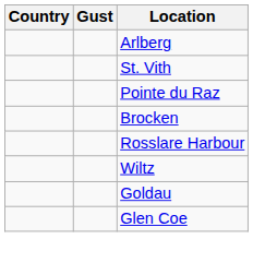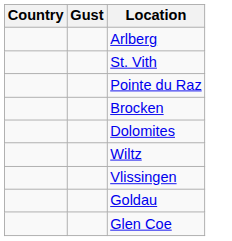 <table class="wikitable sortable">
 <tr>
 <th>Country</th>
 <th>Gust</th>
 <th>Location</th>
 </tr>
 <tr>
 <td></td>
 <td></td>
 <td><a href='#'>Arlberg</a></td>
 </tr>
 <tr>
 <td></td>
 <td></td>
 <td><a href='#'>St. Vith</a></td>
 </tr>
 <tr>
 <td></td>
 <td></td>
 <td><a href='#'>Pointe du Raz</a></td>
 </tr>
 <tr>
 <td></td>
 <td></td>
 <td><a href='#'>Brocken</a></td>
 </tr>
 <tr>
 <td></td>
 <td></td>
-<td><a href='#'>Rosslare Harbour</a></td>
+<td><a href='#'>Dolomites</a></td>
 </tr>
 <tr>
 <td></td>
 <td></td>
 <td><a href='#'>Wiltz</a></td>
+</tr>
+<tr>
+<td></td>
+<td></td>
+<td><a href='#'>Vlissingen</a></td>
 </tr>
 <tr>
 <td></td>
 <td></td>
 <td><a href='#'>Goldau</a></td>
 </tr>
 <tr>
 <td></td>
 <td></td>
 <td><a href='#'>Glen Coe</a></td>
 </tr>
 </table>
